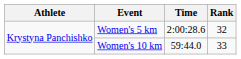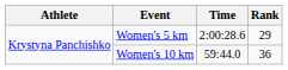 <table class="wikitable" style="font-size:90%;">
 <tr>
 <th>Athlete</th>
 <th>Event</th>
 <th>Time</th>
 <th>Rank</th>
 </tr>
 <tr align=center>
 <td align=left rowspan=2><a href='#'>Krystyna Panchishko</a></td>
 <td align=left><a href='#'>Women's 5 km</a></td>
 <td>2:00:28.6</td>
-<td>32</td>
+<td>29</td>
 </tr>
 <tr align=center>
 <td align=left><a href='#'>Women's 10 km</a></td>
 <td>59:44.0</td>
-<td>33</td>
+<td>36</td>
 </tr>
 </table>
